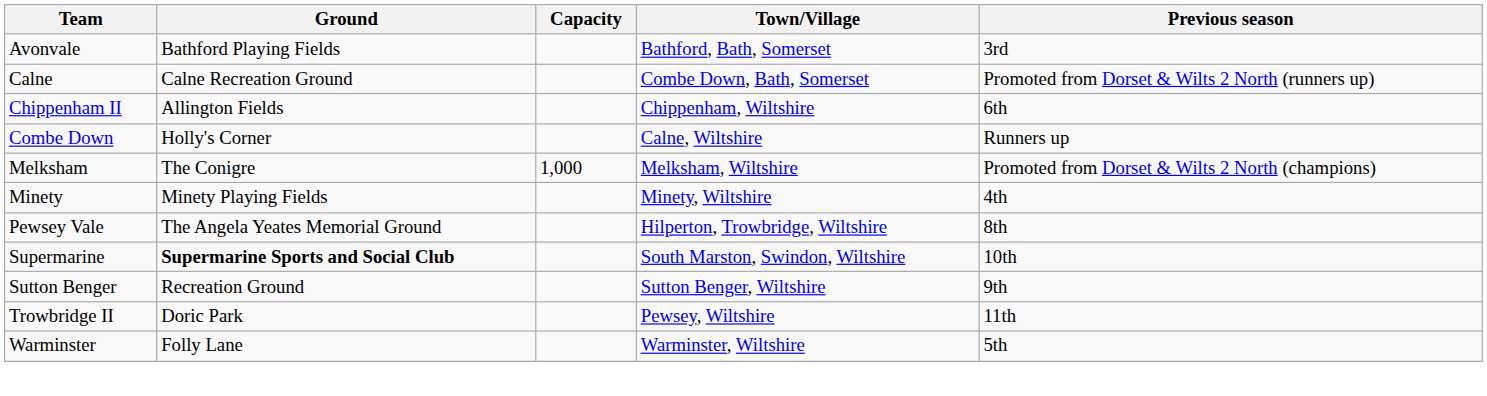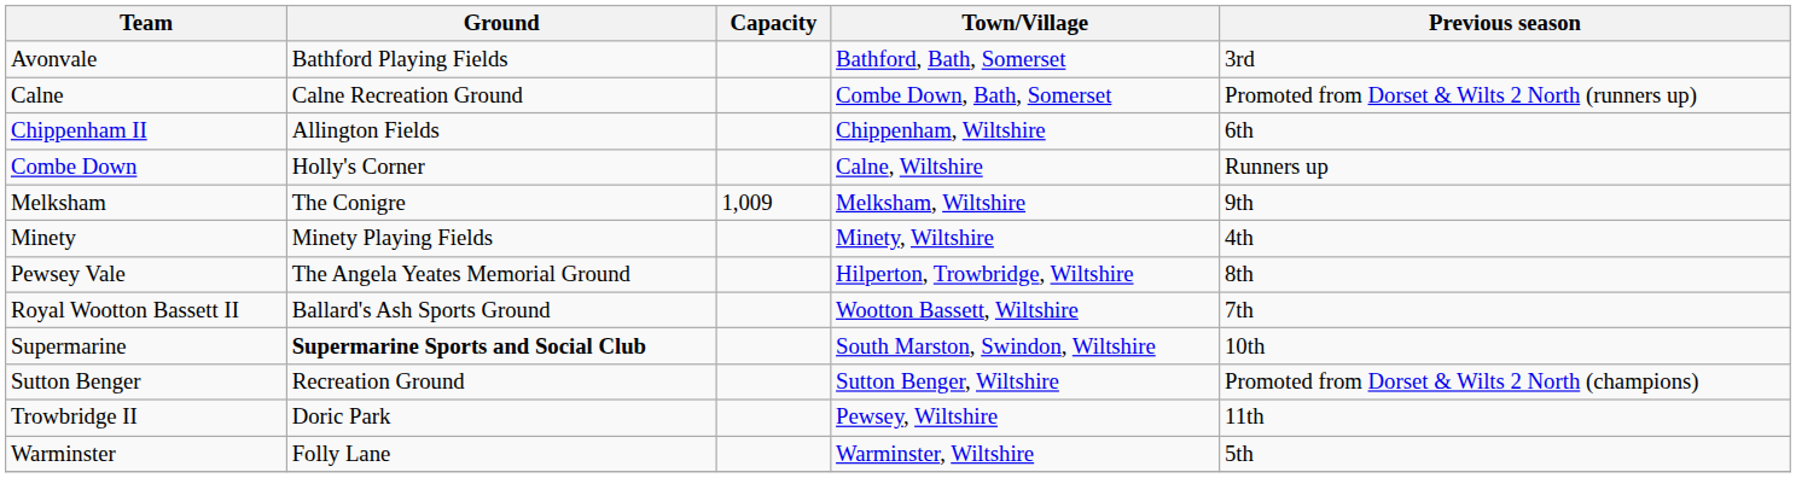 <table class="wikitable sortable" width=100%>
 <tr>
 <th>Team</th>
 <th>Ground</th>
 <th>Capacity</th>
 <th>Town/Village</th>
 <th>Previous season</th>
 </tr>
 <tr>
 <td>Avonvale</td>
 <td>Bathford Playing Fields</td>
 <td></td>
 <td><a href='#'>Bathford</a>, <a href='#'>Bath</a>, <a href='#'>Somerset</a></td>
 <td>3rd</td>
 </tr>
 <tr>
 <td>Calne</td>
 <td>Calne Recreation Ground</td>
 <td></td>
 <td><a href='#'>Combe Down</a>, <a href='#'>Bath</a>, <a href='#'>Somerset</a></td>
 <td>Promoted from <a href='#'>Dorset & Wilts 2 North</a> (runners up)</td>
 </tr>
 <tr>
 <td><a href='#'>Chippenham II</a></td>
 <td>Allington Fields</td>
 <td></td>
 <td><a href='#'>Chippenham</a>, <a href='#'>Wiltshire</a></td>
 <td>6th</td>
 </tr>
 <tr>
 <td><a href='#'>Combe Down</a></td>
 <td>Holly's Corner</td>
 <td></td>
 <td><a href='#'>Calne</a>, <a href='#'>Wiltshire</a></td>
 <td>Runners up</td>
 </tr>
 <tr>
 <td>Melksham</td>
 <td>The Conigre</td>
-<td>1,000</td>
+<td>1,009</td>
 <td><a href='#'>Melksham</a>, <a href='#'>Wiltshire</a></td>
-<td>Promoted from <a href='#'>Dorset & Wilts 2 North</a> (champions)</td>
+<td>9th</td>
 </tr>
 <tr>
 <td>Minety</td>
 <td>Minety Playing Fields</td>
 <td></td>
 <td><a href='#'>Minety</a>, <a href='#'>Wiltshire</a></td>
 <td>4th</td>
 </tr>
 <tr>
 <td>Pewsey Vale</td>
 <td>The Angela Yeates Memorial Ground</td>
 <td></td>
 <td><a href='#'>Hilperton</a>, <a href='#'>Trowbridge</a>, <a href='#'>Wiltshire</a></td>
 <td>8th</td>
 </tr>
 <tr>
+<td>Royal Wootton Bassett II</td>
+<td>Ballard's Ash Sports Ground</td>
+<td></td>
+<td><a href='#'>Wootton Bassett</a>, <a href='#'>Wiltshire</a></td>
+<td>7th</td>
+</tr>
+<tr>
 <td>Supermarine</td>
 <td><strong>Supermarine Sports and Social Club</strong></td>
 <td></td>
 <td><a href='#'>South Marston</a>, <a href='#'>Swindon</a>, <a href='#'>Wiltshire</a></td>
 <td>10th</td>
 </tr>
 <tr>
 <td>Sutton Benger</td>
 <td>Recreation Ground</td>
 <td></td>
 <td><a href='#'>Sutton Benger</a>, <a href='#'>Wiltshire</a></td>
-<td>9th</td>
+<td>Promoted from <a href='#'>Dorset & Wilts 2 North</a> (champions)</td>
 </tr>
 <tr>
 <td>Trowbridge II</td>
 <td>Doric Park</td>
 <td></td>
 <td><a href='#'>Pewsey</a>, <a href='#'>Wiltshire</a></td>
 <td>11th</td>
 </tr>
 <tr>
 <td>Warminster</td>
 <td>Folly Lane</td>
 <td></td>
 <td><a href='#'>Warminster</a>, <a href='#'>Wiltshire</a></td>
 <td>5th</td>
 </tr>
 <tr>
 </tr>
 </table>
